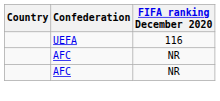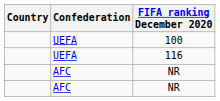 <table class="wikitable sortable" style="text-align:left;">
 <tr>
 <th>Country</th>
 <th>Confederation</th>
 <th data-sort-type="number"><a href='#'>FIFA ranking</a><br>December 2020</th>
+</tr>
+<tr>
+<td></td>
+<td><a href='#'>UEFA</a></td>
+<td align=center>100</td>
 </tr>
 <tr>
 <td></td>
 <td><a href='#'>UEFA</a></td>
 <td align=center>116</td>
 </tr>
 <tr>
 <td></td>
 <td><a href='#'>AFC</a></td>
 <td align=center>NR</td>
 </tr>
 <tr>
 <td></td>
 <td><a href='#'>AFC</a></td>
 <td align=center>NR</td>
 </tr>
 </table>
